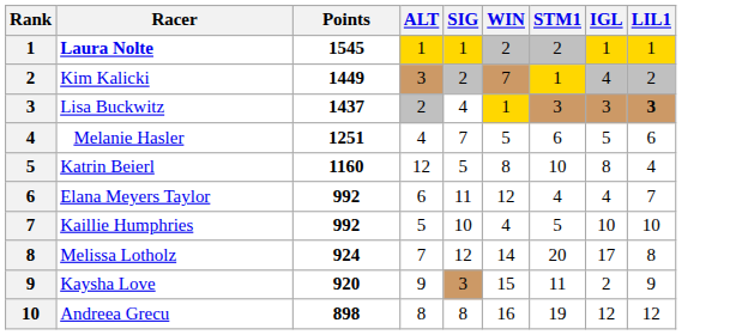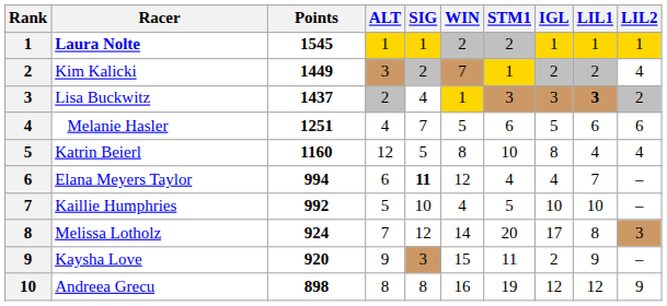 <table class="wikitable plainrowheaders" style="background:#fff; font-size:86%; line-height:16px; border:grey solid 1px; border-collapse:collapse; text-align:center">
 <tr style="background-color:#E4E4E4">
 <th scope="col">Rank</th>
 <th scope="col" style="width:175px">Racer</th>
 <th scope="col" style="width:75px">Points</th>
 <th scope="col"> <a href='#'>ALT</a></th>
 <th scope="col"> <a href='#'>SIG</a></th>
 <th scope="col"> <a href='#'>WIN</a></th>
 <th scope="col"> <a href='#'>STM1</a></th>
 <th scope="col"> <a href='#'>IGL</a></th>
 <th scope="col"> <a href='#'>LIL1</a></th>
+<th scope="col"> <a href='#'>LIL2</a></th>
 </tr>
 <tr>
 <th>1</th>
 <td style="text-align:left"><strong> <a href='#'>Laura Nolte</a></strong></td>
 <td><strong>1545</strong></td>
 <td style="background:gold">1</td>
 <td style="background:gold">1</td>
 <td style="background:silver">2</td>
 <td style="background:silver">2</td>
 <td style="background:gold">1</td>
 <td style="background:gold">1</td>
+<td style="background:gold">1</td>
 </tr>
 <tr>
 <th>2</th>
 <td style="text-align:left"> <a href='#'>Kim Kalicki</a></td>
 <td><strong>1449</strong></td>
 <td style="background:#c96">3</td>
 <td style="background:silver">2</td>
 <td style="background:#c96">7</td>
 <td style="background:gold">1</td>
-<td style="background:silver">4</td>
 <td style="background:silver">2</td>
+<td style="background:silver">2</td>
+<td>4</td>
 </tr>
 <tr>
 <th>3</th>
 <td style="text-align:left"> <a href='#'>Lisa Buckwitz</a></td>
 <td><strong>1437</strong></td>
 <td style="background:silver">2</td>
 <td>4</td>
 <td style="background:gold">1</td>
 <td style="background:#c96">3</td>
 <td style="background:#c96">3</td>
 <td style="background:#c96"><strong>3</strong></td>
+<td style="background:silver">2</td>
 </tr>
 <tr>
 <th>4</th>
 <td style="text-align:left">   <a href='#'>Melanie Hasler</a></td>
 <td><strong>1251</strong></td>
 <td>4</td>
 <td>7</td>
 <td>5</td>
 <td>6</td>
 <td>5</td>
+<td>6</td>
 <td>6</td>
 </tr>
 <tr>
 <th>5</th>
 <td style="text-align:left"> <a href='#'>Katrin Beierl</a></td>
 <td><strong>1160</strong></td>
 <td>12</td>
 <td>5</td>
 <td>8</td>
 <td>10</td>
 <td>8</td>
 <td>4</td>
+<td>4</td>
 </tr>
 <tr>
 <th>6</th>
 <td style="text-align:left"> <a href='#'>Elana Meyers Taylor</a></td>
-<td><strong>992</strong></td>
+<td><strong>994</strong></td>
 <td>6</td>
-<td>11</td>
+<td><strong>11</strong></td>
 <td>12</td>
 <td>4</td>
 <td>4</td>
 <td>7</td>
+<td>–</td>
 </tr>
 <tr>
 <th>7</th>
 <td style="text-align:left"> <a href='#'>Kaillie Humphries</a></td>
 <td><strong>992</strong></td>
 <td>5</td>
 <td>10</td>
 <td>4</td>
 <td>5</td>
 <td>10</td>
 <td>10</td>
+<td>–</td>
 </tr>
 <tr>
 <th>8</th>
 <td style="text-align:left"> <a href='#'>Melissa Lotholz</a></td>
 <td><strong>924</strong></td>
 <td>7</td>
 <td>12</td>
 <td>14</td>
 <td>20</td>
 <td>17</td>
 <td>8</td>
+<td style="background:#c96">3</td>
 </tr>
 <tr>
 <th>9</th>
 <td style="text-align:left"> <a href='#'>Kaysha Love</a></td>
 <td><strong>920</strong></td>
 <td>9</td>
 <td style="background:#c96">3</td>
 <td>15</td>
 <td>11</td>
 <td>2</td>
 <td>9</td>
+<td>–</td>
 </tr>
 <tr>
 <th>10</th>
 <td style="text-align:left"> <a href='#'>Andreea Grecu</a></td>
 <td><strong>898</strong></td>
 <td>8</td>
 <td>8</td>
 <td>16</td>
 <td>19</td>
 <td>12</td>
 <td>12</td>
+<td>9</td>
 </tr>
 </table>
